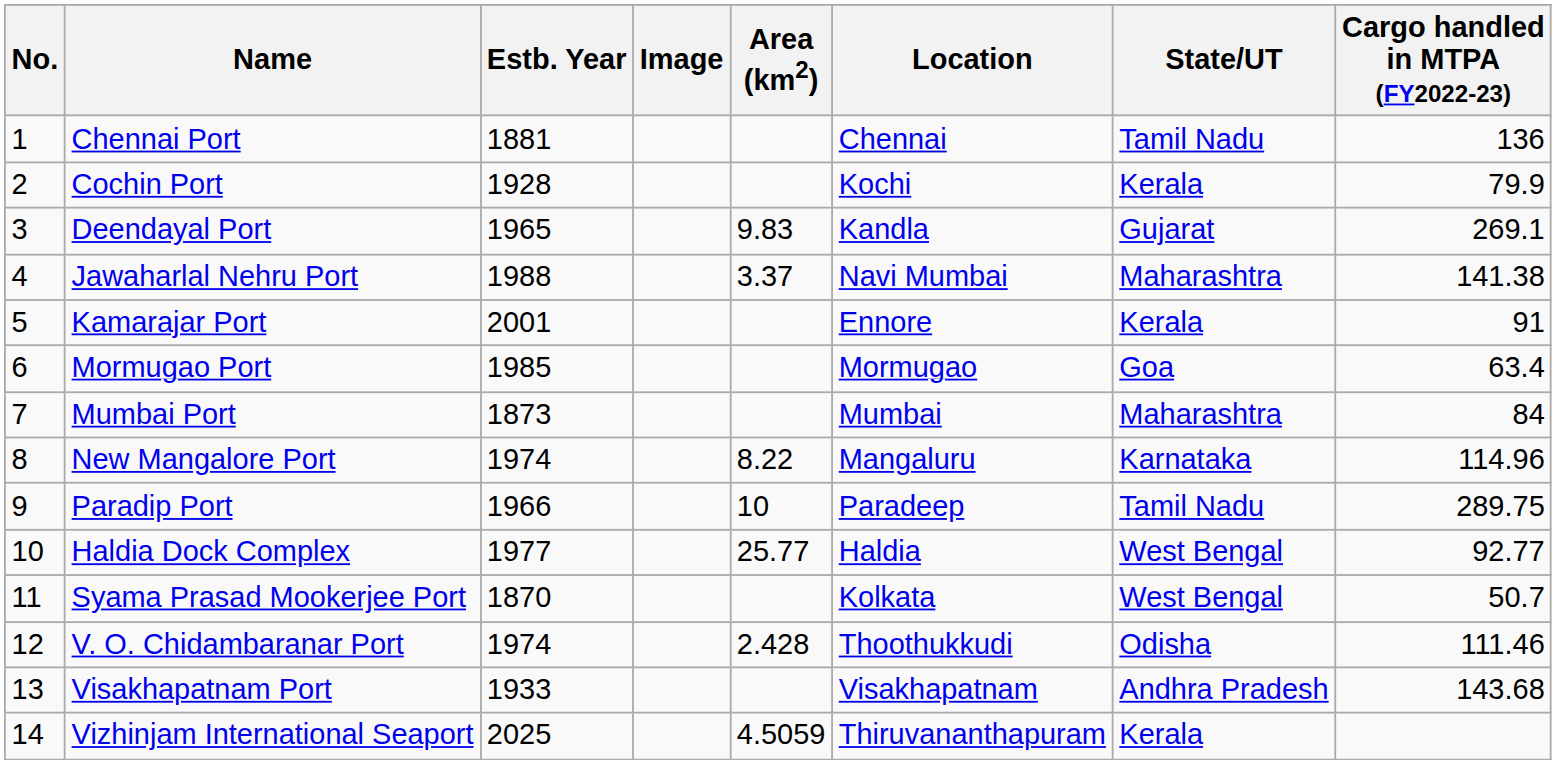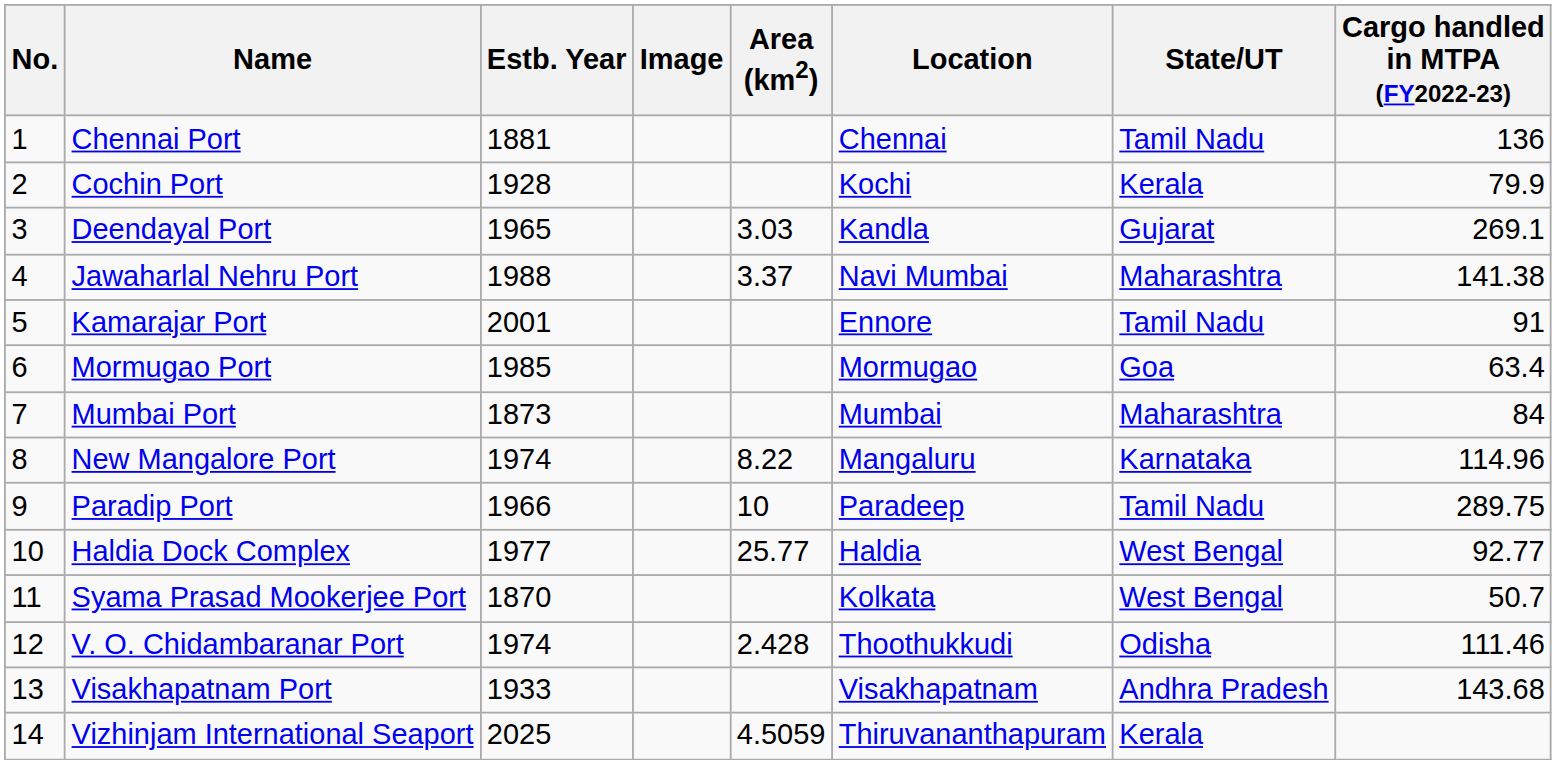 <table class="wikitable sortable">
 <tr>
 <th>No.</th>
 <th>Name</th>
 <th>Estb. Year</th>
 <th class=unsortable>Image</th>
 <th>Area<br>(km<sup>2</sup>)</th>
 <th>Location</th>
 <th>State/UT</th>
 <th>Cargo handled<br>in MTPA<br><small>(<a href='#'>FY</a>2022-23)</small></th>
 </tr>
 <tr>
 <td>1</td>
 <td><a href='#'>Chennai Port</a></td>
 <td>1881</td>
 <td></td>
 <td></td>
 <td><a href='#'>Chennai</a></td>
 <td align="left"><a href='#'>Tamil Nadu</a></td>
 <td align="right">136</td>
 </tr>
 <tr>
 <td>2</td>
 <td><a href='#'>Cochin Port</a></td>
 <td>1928</td>
 <td></td>
 <td></td>
 <td><a href='#'>Kochi</a></td>
 <td align="left"><a href='#'>Kerala</a></td>
 <td align="right">79.9</td>
 </tr>
 <tr>
 <td>3</td>
 <td><a href='#'>Deendayal Port</a></td>
 <td>1965</td>
 <td></td>
-<td>9.83</td>
+<td>3.03</td>
 <td><a href='#'>Kandla</a></td>
 <td align="left"><a href='#'>Gujarat</a></td>
 <td align="right">269.1</td>
 </tr>
 <tr>
 <td>4</td>
 <td><a href='#'>Jawaharlal Nehru Port</a></td>
 <td>1988</td>
 <td></td>
 <td>3.37</td>
 <td><a href='#'>Navi Mumbai</a></td>
 <td align="left"><a href='#'>Maharashtra</a></td>
 <td align="right">141.38</td>
 </tr>
 <tr>
 <td>5</td>
 <td><a href='#'>Kamarajar Port</a></td>
 <td>2001</td>
 <td></td>
 <td></td>
 <td><a href='#'>Ennore</a></td>
-<td align="left"><a href='#'>Kerala</a></td>
+<td align="left"><a href='#'>Tamil Nadu</a></td>
 <td align="right">91</td>
 </tr>
 <tr>
 <td>6</td>
 <td><a href='#'>Mormugao Port</a></td>
 <td>1985</td>
 <td><br></td>
 <td></td>
 <td><a href='#'>Mormugao</a></td>
 <td align="left"><a href='#'>Goa</a></td>
 <td align="right">63.4</td>
 </tr>
 <tr>
 <td>7</td>
 <td><a href='#'>Mumbai Port</a></td>
 <td>1873</td>
 <td></td>
 <td></td>
 <td><a href='#'>Mumbai</a></td>
 <td align="left"><a href='#'>Maharashtra</a></td>
 <td align="right">84</td>
 </tr>
 <tr>
 <td>8</td>
 <td><a href='#'>New Mangalore Port</a></td>
 <td>1974</td>
 <td></td>
 <td>8.22</td>
 <td><a href='#'>Mangaluru</a></td>
 <td align="left"><a href='#'>Karnataka</a></td>
 <td align="right">114.96</td>
 </tr>
 <tr>
 <td>9</td>
 <td><a href='#'>Paradip Port</a></td>
 <td>1966</td>
 <td></td>
 <td>10</td>
 <td><a href='#'>Paradeep</a></td>
 <td align="left"><a href='#'>Tamil Nadu</a></td>
 <td align="right">289.75</td>
 </tr>
 <tr>
 <td>10</td>
 <td><a href='#'>Haldia Dock Complex</a></td>
 <td>1977</td>
 <td></td>
 <td>25.77</td>
 <td><a href='#'>Haldia</a></td>
 <td align="left"><a href='#'>West Bengal</a></td>
 <td align="right">92.77</td>
 </tr>
 <tr>
 <td>11</td>
 <td><a href='#'>Syama Prasad Mookerjee Port</a></td>
 <td>1870</td>
 <td></td>
 <td></td>
 <td><a href='#'>Kolkata</a></td>
 <td align="left"><a href='#'>West Bengal</a></td>
 <td align="right">50.7</td>
 </tr>
 <tr>
 <td>12</td>
 <td><a href='#'>V. O. Chidambaranar Port</a></td>
 <td>1974</td>
 <td></td>
 <td>2.428</td>
 <td><a href='#'>Thoothukkudi</a></td>
 <td align="left"><a href='#'>Odisha</a></td>
 <td align="right">111.46</td>
 </tr>
 <tr>
 <td>13</td>
 <td><a href='#'>Visakhapatnam Port</a></td>
 <td>1933</td>
 <td></td>
 <td></td>
 <td><a href='#'>Visakhapatnam</a></td>
 <td align="left"><a href='#'>Andhra Pradesh</a></td>
 <td align="right">143.68</td>
 </tr>
 <tr>
 <td>14</td>
 <td><a href='#'>Vizhinjam International Seaport</a></td>
 <td>2025</td>
 <td></td>
 <td>4.5059</td>
 <td><a href='#'>Thiruvananthapuram</a></td>
 <td align="left"><a href='#'>Kerala</a></td>
 <td align="right"></td>
 </tr>
 </table>
